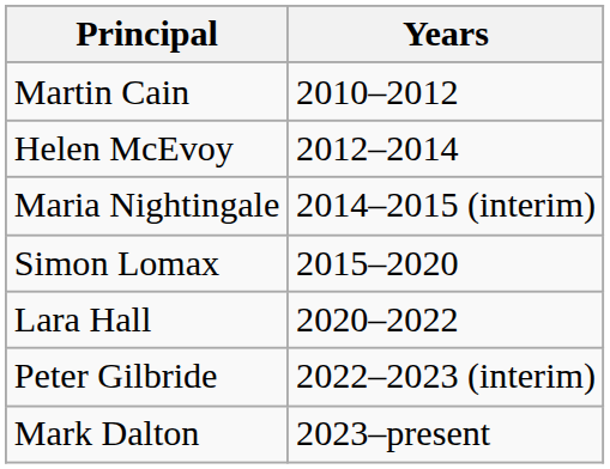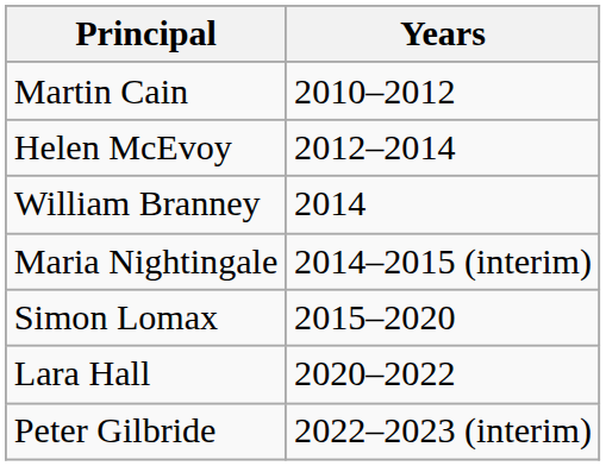 <table class="wikitable sortable">
 <tr>
 <th>Principal</th>
 <th>Years</th>
 </tr>
 <tr>
 <td>Martin Cain</td>
 <td>2010–2012</td>
 </tr>
 <tr>
 <td>Helen McEvoy</td>
 <td>2012–2014</td>
+</tr>
+<tr>
+<td>William Branney</td>
+<td>2014</td>
 </tr>
 <tr>
 <td>Maria Nightingale</td>
 <td>2014–2015 (interim)</td>
 </tr>
 <tr>
 <td>Simon Lomax</td>
 <td>2015–2020</td>
 </tr>
 <tr>
 <td>Lara Hall</td>
 <td>2020–2022</td>
 </tr>
 <tr>
 <td>Peter Gilbride</td>
 <td>2022–2023 (interim)</td>
 </tr>
-<tr>
-<td>Mark Dalton</td>
-<td>2023–present</td>
-</tr>
 </table>
